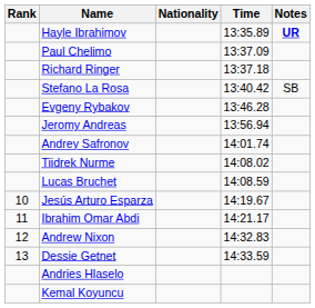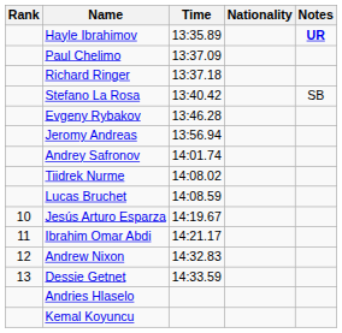 <table class="wikitable sortable" style="text-align:center">
 <tr>
 <th>Rank</th>
 <th>Name</th>
+<th>Time</th>
 <th>Nationality</th>
-<th>Time</th>
 <th>Notes</th>
 </tr>
 <tr>
 <td></td>
 <td align=left><a href='#'>Hayle Ibrahimov</a></td>
+<td>13:35.89</td>
 <td align=left></td>
-<td>13:35.89</td>
 <td><strong><a href='#'>UR</a></strong></td>
 </tr>
 <tr>
 <td></td>
 <td align=left><a href='#'>Paul Chelimo</a></td>
+<td>13:37.09</td>
 <td align=left></td>
-<td>13:37.09</td>
 <td></td>
 </tr>
 <tr>
 <td></td>
 <td align=left><a href='#'>Richard Ringer</a></td>
+<td>13:37.18</td>
 <td align=left></td>
-<td>13:37.18</td>
 <td></td>
 </tr>
 <tr>
 <td></td>
 <td align=left><a href='#'>Stefano La Rosa</a></td>
+<td>13:40.42</td>
 <td align=left></td>
-<td>13:40.42</td>
 <td>SB</td>
 </tr>
 <tr>
 <td></td>
 <td align=left><a href='#'>Evgeny Rybakov</a></td>
+<td>13:46.28</td>
 <td align=left></td>
-<td>13:46.28</td>
 <td></td>
 </tr>
 <tr>
 <td></td>
 <td align=left><a href='#'>Jeromy Andreas</a></td>
+<td>13:56.94</td>
 <td align=left></td>
-<td>13:56.94</td>
 <td></td>
 </tr>
 <tr>
 <td></td>
 <td align=left><a href='#'>Andrey Safronov</a></td>
+<td>14:01.74</td>
 <td align=left></td>
-<td>14:01.74</td>
 <td></td>
 </tr>
 <tr>
 <td></td>
 <td align=left><a href='#'>Tiidrek Nurme</a></td>
+<td>14:08.02</td>
 <td align=left></td>
-<td>14:08.02</td>
 <td></td>
 </tr>
 <tr>
 <td></td>
 <td align=left><a href='#'>Lucas Bruchet</a></td>
+<td>14:08.59</td>
 <td align=left></td>
-<td>14:08.59</td>
 <td></td>
 </tr>
 <tr>
 <td>10</td>
 <td align=left><a href='#'>Jesús Arturo Esparza</a></td>
+<td>14:19.67</td>
 <td align=left></td>
-<td>14:19.67</td>
 <td></td>
 </tr>
 <tr>
 <td>11</td>
 <td align=left><a href='#'>Ibrahim Omar Abdi</a></td>
+<td>14:21.17</td>
 <td align=left></td>
-<td>14:21.17</td>
 <td></td>
 </tr>
 <tr>
 <td>12</td>
 <td align=left><a href='#'>Andrew Nixon</a></td>
+<td>14:32.83</td>
 <td align=left></td>
-<td>14:32.83</td>
 <td></td>
 </tr>
 <tr>
 <td>13</td>
 <td align=left><a href='#'>Dessie Getnet</a></td>
+<td>14:33.59</td>
 <td align=left></td>
-<td>14:33.59</td>
 <td></td>
 </tr>
 <tr>
 <td></td>
 <td align=left><a href='#'>Andries Hlaselo</a></td>
+<td></td>
 <td align=left></td>
-<td></td>
 <td></td>
 </tr>
 <tr>
 <td></td>
 <td align=left><a href='#'>Kemal Koyuncu</a></td>
+<td></td>
 <td align=left></td>
-<td></td>
 <td></td>
 </tr>
 </table>
